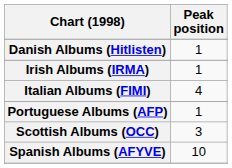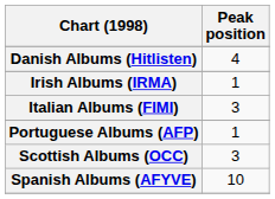 <table class="wikitable plainrowheaders sortable">
 <tr>
 <th scope="col">Chart (1998)</th>
 <th scope="col">Peak<br>position</th>
 </tr>
 <tr>
 </tr>
 <tr>
 </tr>
 <tr>
 </tr>
 <tr>
 </tr>
 <tr>
 </tr>
 <tr>
 <th scope="row">Danish Albums (<a href='#'>Hitlisten</a>)</th>
-<td align="center">1</td>
+<td align="center">4</td>
 </tr>
 <tr>
 </tr>
 <tr>
 </tr>
 <tr>
 </tr>
 <tr>
 </tr>
 <tr>
 <th scope="row">Irish Albums (<a href='#'>IRMA</a>)</th>
 <td align="center">1</td>
 </tr>
 <tr>
 <th scope="row">Italian Albums (<a href='#'>FIMI</a>)</th>
-<td align="center">4</td>
+<td align="center">3</td>
 </tr>
 <tr>
 </tr>
 <tr>
 </tr>
 <tr>
 <th scope="row">Portuguese Albums (<a href='#'>AFP</a>)</th>
 <td align="center">1</td>
 </tr>
 <tr>
 <th scope="row">Scottish Albums (<a href='#'>OCC</a>)</th>
 <td align="center">3</td>
 </tr>
 <tr>
 <th scope="row">Spanish Albums (<a href='#'>AFYVE</a>)</th>
 <td align="center">10</td>
 </tr>
 <tr>
 </tr>
 <tr>
 </tr>
 <tr>
 </tr>
 <tr>
 </tr>
 </table>
